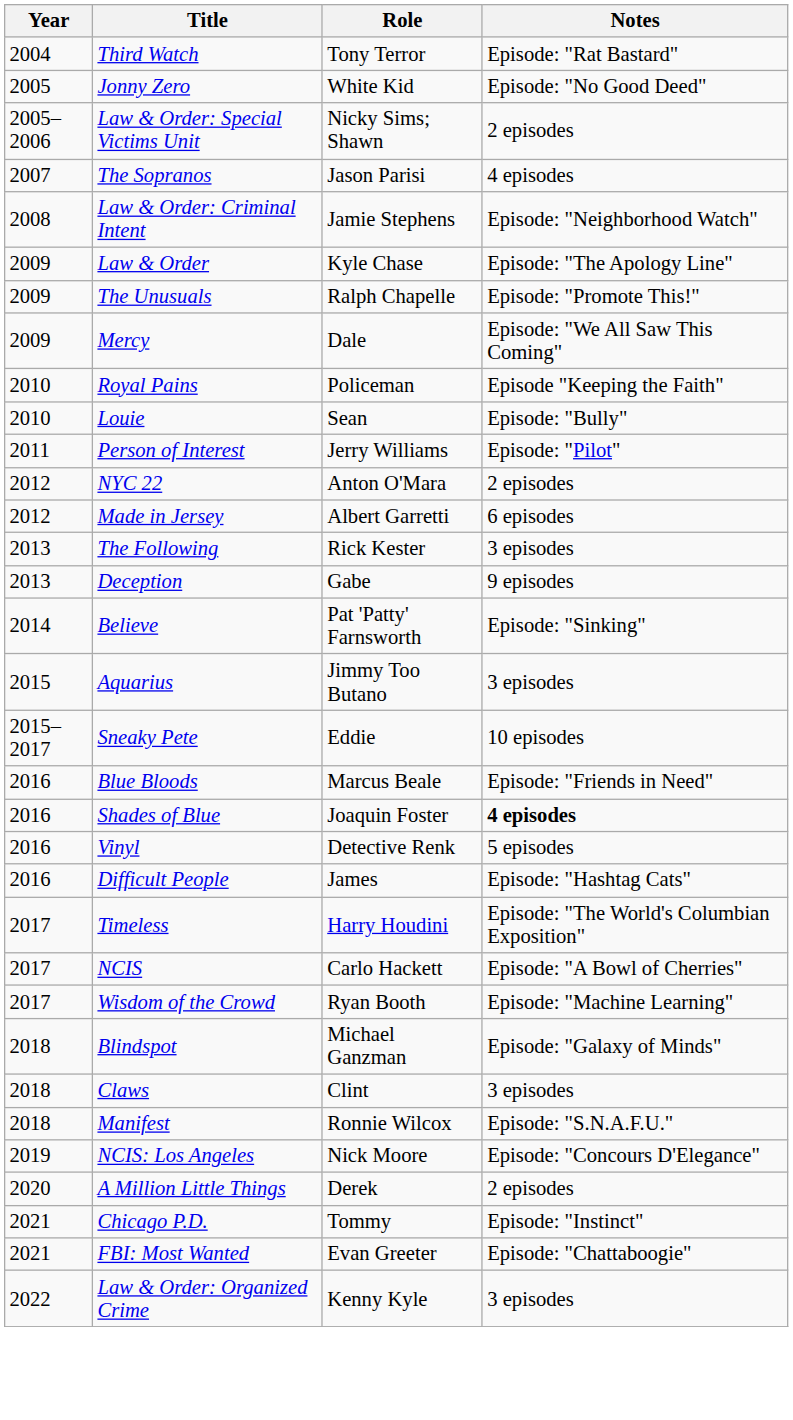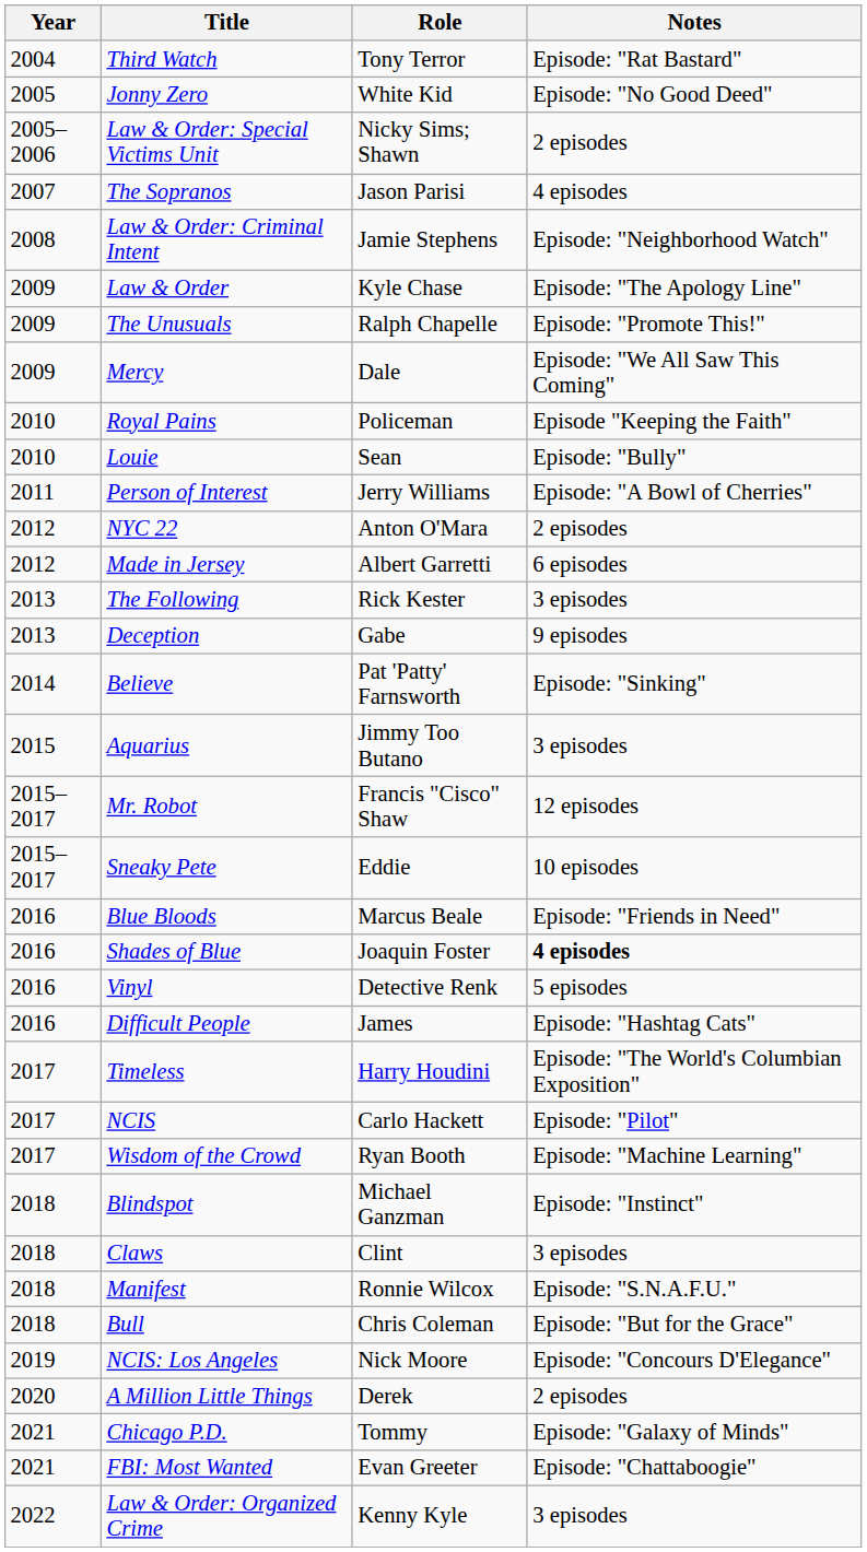 <table class="wikitable sortable">
 <tr>
 <th>Year</th>
 <th>Title</th>
 <th>Role</th>
 <th class="unsortable">Notes</th>
 </tr>
 <tr>
 <td>2004</td>
 <td><em><a href='#'>Third Watch</a></em></td>
 <td>Tony Terror</td>
 <td>Episode: "Rat Bastard"</td>
 </tr>
 <tr>
 <td>2005</td>
 <td><em><a href='#'>Jonny Zero</a></em></td>
 <td>White Kid</td>
 <td>Episode: "No Good Deed"</td>
 </tr>
 <tr>
 <td>2005–2006</td>
 <td><em><a href='#'>Law & Order: Special Victims Unit</a></em></td>
 <td>Nicky Sims; Shawn</td>
 <td>2 episodes</td>
 </tr>
 <tr>
 <td>2007</td>
 <td><em><a href='#'>The Sopranos</a></em></td>
 <td>Jason Parisi</td>
 <td>4 episodes</td>
 </tr>
 <tr>
 <td>2008</td>
 <td><em><a href='#'>Law & Order: Criminal Intent</a></em></td>
 <td>Jamie Stephens</td>
 <td>Episode: "Neighborhood Watch"</td>
 </tr>
 <tr>
 <td>2009</td>
 <td><em><a href='#'>Law & Order</a></em></td>
 <td>Kyle Chase</td>
 <td>Episode: "The Apology Line"</td>
 </tr>
 <tr>
 <td>2009</td>
 <td><em><a href='#'>The Unusuals</a></em></td>
 <td>Ralph Chapelle</td>
 <td>Episode: "Promote This!"</td>
 </tr>
 <tr>
 <td>2009</td>
 <td><em><a href='#'>Mercy</a></em></td>
 <td>Dale</td>
 <td>Episode: "We All Saw This Coming"</td>
 </tr>
 <tr>
 <td>2010</td>
 <td><em><a href='#'>Royal Pains</a></em></td>
 <td>Policeman</td>
 <td>Episode "Keeping the Faith"</td>
 </tr>
 <tr>
 <td>2010</td>
 <td><em><a href='#'>Louie</a></em></td>
 <td>Sean</td>
 <td>Episode: "Bully"</td>
 </tr>
 <tr>
 <td>2011</td>
 <td><em><a href='#'>Person of Interest</a></em></td>
 <td>Jerry Williams</td>
-<td>Episode: "<a href='#'>Pilot</a>"</td>
+<td>Episode: "A Bowl of Cherries"</td>
 </tr>
 <tr>
 <td>2012</td>
 <td><em><a href='#'>NYC 22</a></em></td>
 <td>Anton O'Mara</td>
 <td>2 episodes</td>
 </tr>
 <tr>
 <td>2012</td>
 <td><em><a href='#'>Made in Jersey</a></em></td>
 <td>Albert Garretti</td>
 <td>6 episodes</td>
 </tr>
 <tr>
 <td>2013</td>
 <td><em><a href='#'>The Following</a></em></td>
 <td>Rick Kester</td>
 <td>3 episodes</td>
 </tr>
 <tr>
 <td>2013</td>
 <td><em><a href='#'>Deception</a></em></td>
 <td>Gabe</td>
 <td>9 episodes</td>
 </tr>
 <tr>
 <td>2014</td>
 <td><em><a href='#'>Believe</a></em></td>
 <td>Pat 'Patty' Farnsworth</td>
 <td>Episode: "Sinking"</td>
 </tr>
 <tr>
 <td>2015</td>
 <td><em><a href='#'>Aquarius</a></em></td>
 <td>Jimmy Too Butano</td>
 <td>3 episodes</td>
+</tr>
+<tr>
+<td>2015–2017</td>
+<td><em><a href='#'>Mr. Robot</a></em></td>
+<td>Francis "Cisco" Shaw</td>
+<td>12 episodes</td>
 </tr>
 <tr>
 <td>2015–2017</td>
 <td><em><a href='#'>Sneaky Pete</a></em></td>
 <td>Eddie</td>
 <td>10 episodes</td>
 </tr>
 <tr>
 <td>2016</td>
 <td><em><a href='#'>Blue Bloods</a></em></td>
 <td>Marcus Beale</td>
 <td>Episode: "Friends in Need"</td>
 </tr>
 <tr>
 <td>2016</td>
 <td><em><a href='#'>Shades of Blue</a></em></td>
 <td>Joaquin Foster</td>
 <td><strong>4 episodes</strong></td>
 </tr>
 <tr>
 <td>2016</td>
 <td><em><a href='#'>Vinyl</a></em></td>
 <td>Detective Renk</td>
 <td>5 episodes</td>
 </tr>
 <tr>
 <td>2016</td>
 <td><em><a href='#'>Difficult People</a></em></td>
 <td>James</td>
 <td>Episode: "Hashtag Cats"</td>
 </tr>
 <tr>
 <td>2017</td>
 <td><em><a href='#'>Timeless</a></em></td>
 <td><a href='#'>Harry Houdini</a></td>
 <td>Episode: "The World's Columbian Exposition"</td>
 </tr>
 <tr>
 <td>2017</td>
 <td><em><a href='#'>NCIS</a></em></td>
 <td>Carlo Hackett</td>
-<td>Episode: "A Bowl of Cherries"</td>
+<td>Episode: "<a href='#'>Pilot</a>"</td>
 </tr>
 <tr>
 <td>2017</td>
 <td><em><a href='#'>Wisdom of the Crowd</a></em></td>
 <td>Ryan Booth</td>
 <td>Episode: "Machine Learning"</td>
 </tr>
 <tr>
 <td>2018</td>
 <td><em><a href='#'>Blindspot</a></em></td>
 <td>Michael Ganzman</td>
-<td>Episode: "Galaxy of Minds"</td>
+<td>Episode: "Instinct"</td>
 </tr>
 <tr>
 <td>2018</td>
 <td><em><a href='#'>Claws</a></em></td>
 <td>Clint</td>
 <td>3 episodes</td>
 </tr>
 <tr>
 <td>2018</td>
 <td><em><a href='#'>Manifest</a></em></td>
 <td>Ronnie Wilcox</td>
 <td>Episode: "S.N.A.F.U."</td>
+</tr>
+<tr>
+<td>2018</td>
+<td><em><a href='#'>Bull</a></em></td>
+<td>Chris Coleman</td>
+<td>Episode: "But for the Grace"</td>
 </tr>
 <tr>
 <td>2019</td>
 <td><em><a href='#'>NCIS: Los Angeles</a></em></td>
 <td>Nick Moore</td>
 <td>Episode: "Concours D'Elegance"</td>
 </tr>
 <tr>
 <td>2020</td>
 <td><em><a href='#'>A Million Little Things</a></em></td>
 <td>Derek</td>
 <td>2 episodes</td>
 </tr>
 <tr>
 <td>2021</td>
 <td><a href='#'><em>Chicago P.D.</em></a></td>
 <td>Tommy</td>
-<td>Episode: "Instinct"</td>
+<td>Episode: "Galaxy of Minds"</td>
 </tr>
 <tr>
 <td>2021</td>
 <td><em><a href='#'>FBI: Most Wanted</a></em></td>
 <td>Evan Greeter</td>
 <td>Episode: "Chattaboogie"</td>
 </tr>
 <tr>
 <td>2022</td>
 <td><em><a href='#'>Law & Order: Organized Crime</a></em></td>
 <td>Kenny Kyle</td>
 <td>3 episodes</td>
 </tr>
 <tr>
 </tr>
 </table>
